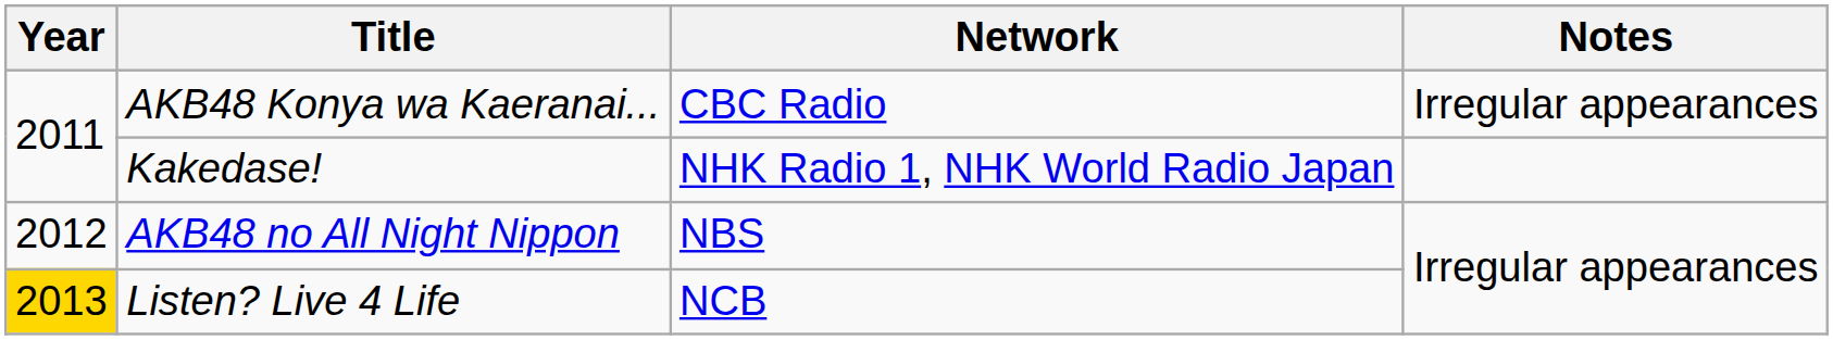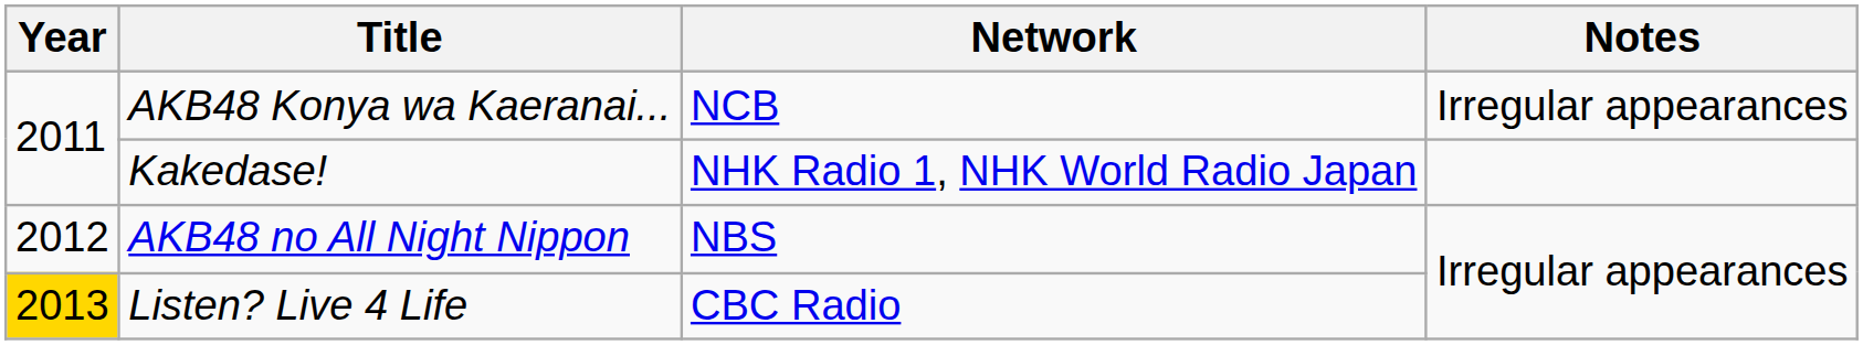 <table class="wikitable">
 <tr>
 <th>Year</th>
 <th>Title</th>
 <th>Network</th>
 <th>Notes</th>
 </tr>
 <tr>
 <td rowspan="2">2011</td>
 <td><em>AKB48 Konya wa Kaeranai...</em></td>
-<td><a href='#'>CBC Radio</a></td>
+<td><a href='#'>NCB</a></td>
 <td>Irregular appearances</td>
 </tr>
 <tr>
 <td><em>Kakedase!</em></td>
 <td><a href='#'>NHK Radio 1</a>, <a href='#'>NHK World Radio Japan</a></td>
 <td></td>
 </tr>
 <tr>
 <td>2012</td>
 <td><em><a href='#'>AKB48 no All Night Nippon</a></em></td>
 <td><a href='#'>NBS</a></td>
 <td rowspan="2">Irregular appearances</td>
 </tr>
 <tr>
 <td style="background: gold;">2013</td>
 <td><em>Listen? Live 4 Life</em></td>
-<td><a href='#'>NCB</a></td>
+<td><a href='#'>CBC Radio</a></td>
 </tr>
 </table>
